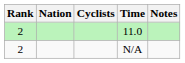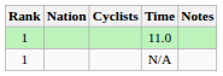 <table class="wikitable sortable" style="text-align:center">
 <tr>
 <th>Rank</th>
 <th>Nation</th>
 <th>Cyclists</th>
 <th>Time</th>
 <th>Notes</th>
 </tr>
 <tr bgcolor=bbf3bb>
-<td>2</td>
+<td>1</td>
 <td align=left></td>
 <td align=left></td>
 <td>11.0</td>
 <td></td>
 </tr>
 <tr>
-<td>2</td>
+<td>1</td>
 <td align=left></td>
 <td align=left></td>
 <td>N/A</td>
 <td> </td>
 </tr>
 </table>
